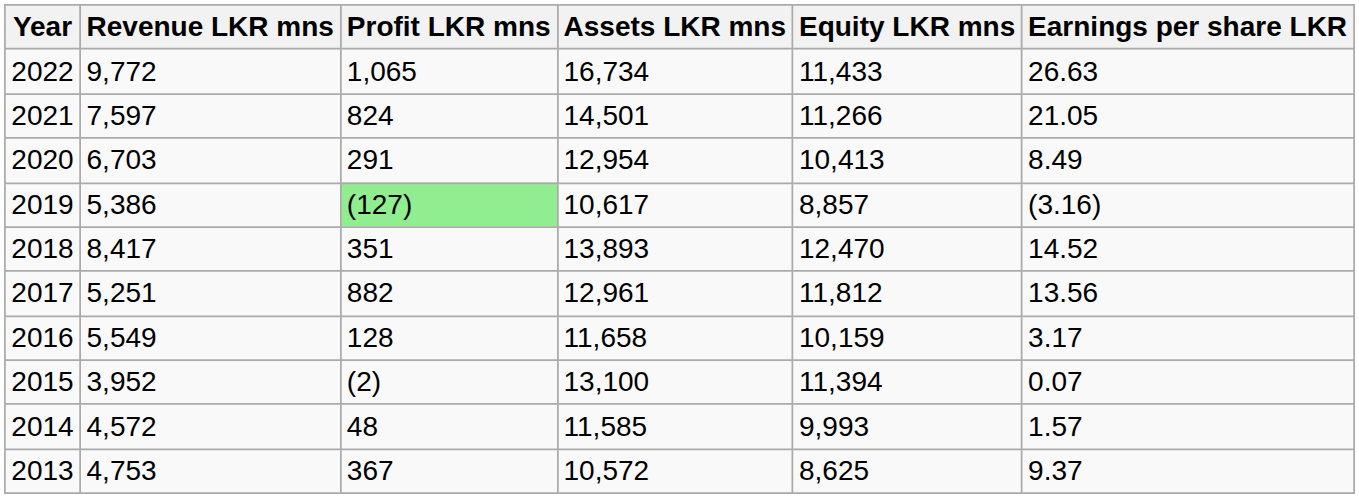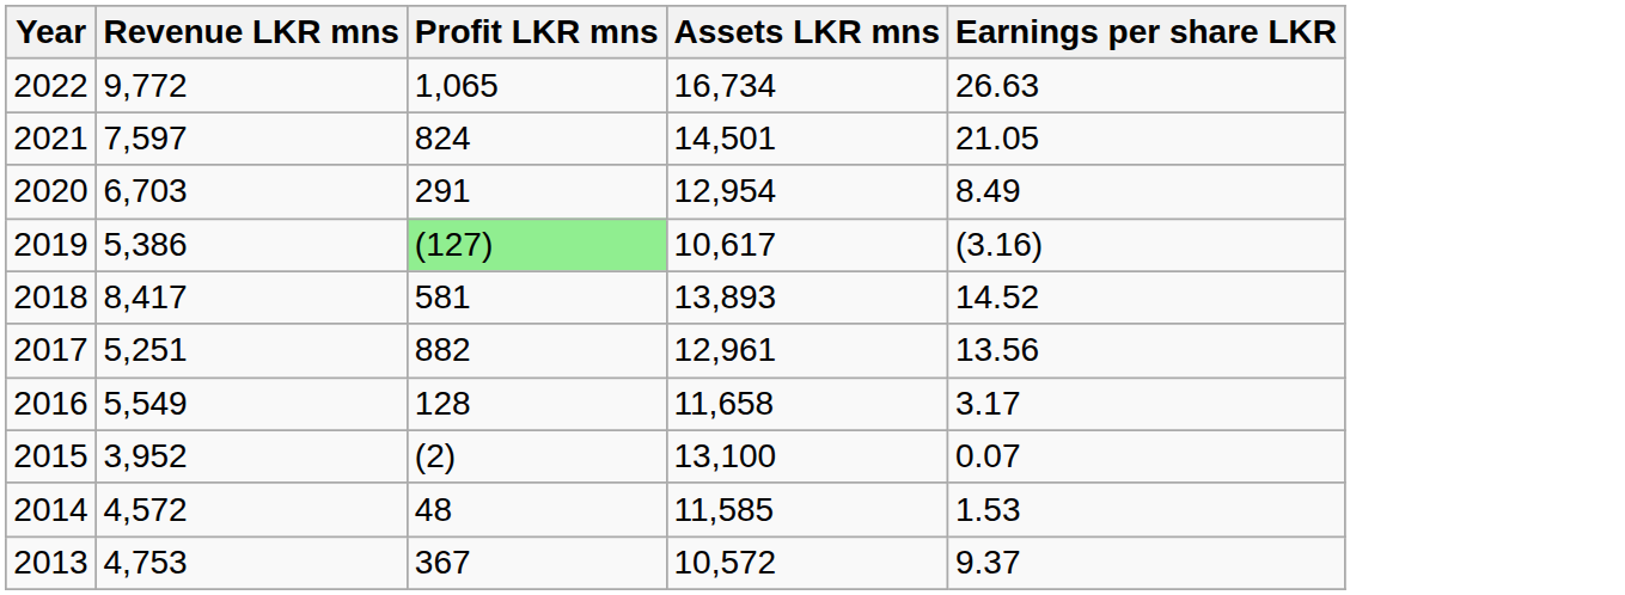 <table class="wikitable">
 <tr>
 <th>Year</th>
 <th>Revenue LKR mns</th>
 <th>Profit LKR mns</th>
 <th>Assets LKR mns</th>
-<th>Equity LKR mns</th>
 <th>Earnings per share LKR</th>
 </tr>
 <tr>
 <td>2022</td>
 <td>9,772</td>
 <td>1,065</td>
 <td>16,734</td>
-<td>11,433</td>
 <td>26.63</td>
 </tr>
 <tr>
 <td>2021</td>
 <td>7,597</td>
 <td>824</td>
 <td>14,501</td>
-<td>11,266</td>
 <td>21.05</td>
 </tr>
 <tr>
 <td>2020</td>
 <td>6,703</td>
 <td>291</td>
 <td>12,954</td>
-<td>10,413</td>
 <td>8.49</td>
 </tr>
 <tr>
 <td>2019</td>
 <td>5,386</td>
 <td style="background: lightgreen;">(127)</td>
 <td>10,617</td>
-<td>8,857</td>
 <td>(3.16)</td>
 </tr>
 <tr>
 <td>2018</td>
 <td>8,417</td>
-<td>351</td>
+<td>581</td>
 <td>13,893</td>
-<td>12,470</td>
 <td>14.52</td>
 </tr>
 <tr>
 <td>2017</td>
 <td>5,251</td>
 <td>882</td>
 <td>12,961</td>
-<td>11,812</td>
 <td>13.56</td>
 </tr>
 <tr>
 <td>2016</td>
 <td>5,549</td>
 <td>128</td>
 <td>11,658</td>
-<td>10,159</td>
 <td>3.17</td>
 </tr>
 <tr>
 <td>2015</td>
 <td>3,952</td>
 <td>(2)</td>
 <td>13,100</td>
-<td>11,394</td>
 <td>0.07</td>
 </tr>
 <tr>
 <td>2014</td>
 <td>4,572</td>
 <td>48</td>
 <td>11,585</td>
-<td>9,993</td>
-<td>1.57</td>
+<td>1.53</td>
 </tr>
 <tr>
 <td>2013</td>
 <td>4,753</td>
 <td>367</td>
 <td>10,572</td>
-<td>8,625</td>
 <td>9.37</td>
 </tr>
 </table>
